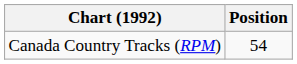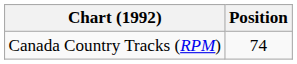 <table class="wikitable sortable">
 <tr>
 <th scope="col">Chart (1992)</th>
 <th scope="col">Position</th>
 </tr>
 <tr>
 <td>Canada Country Tracks (<em><a href='#'>RPM</a></em>)</td>
-<td align="center">54</td>
+<td align="center">74</td>
 </tr>
 </table>
